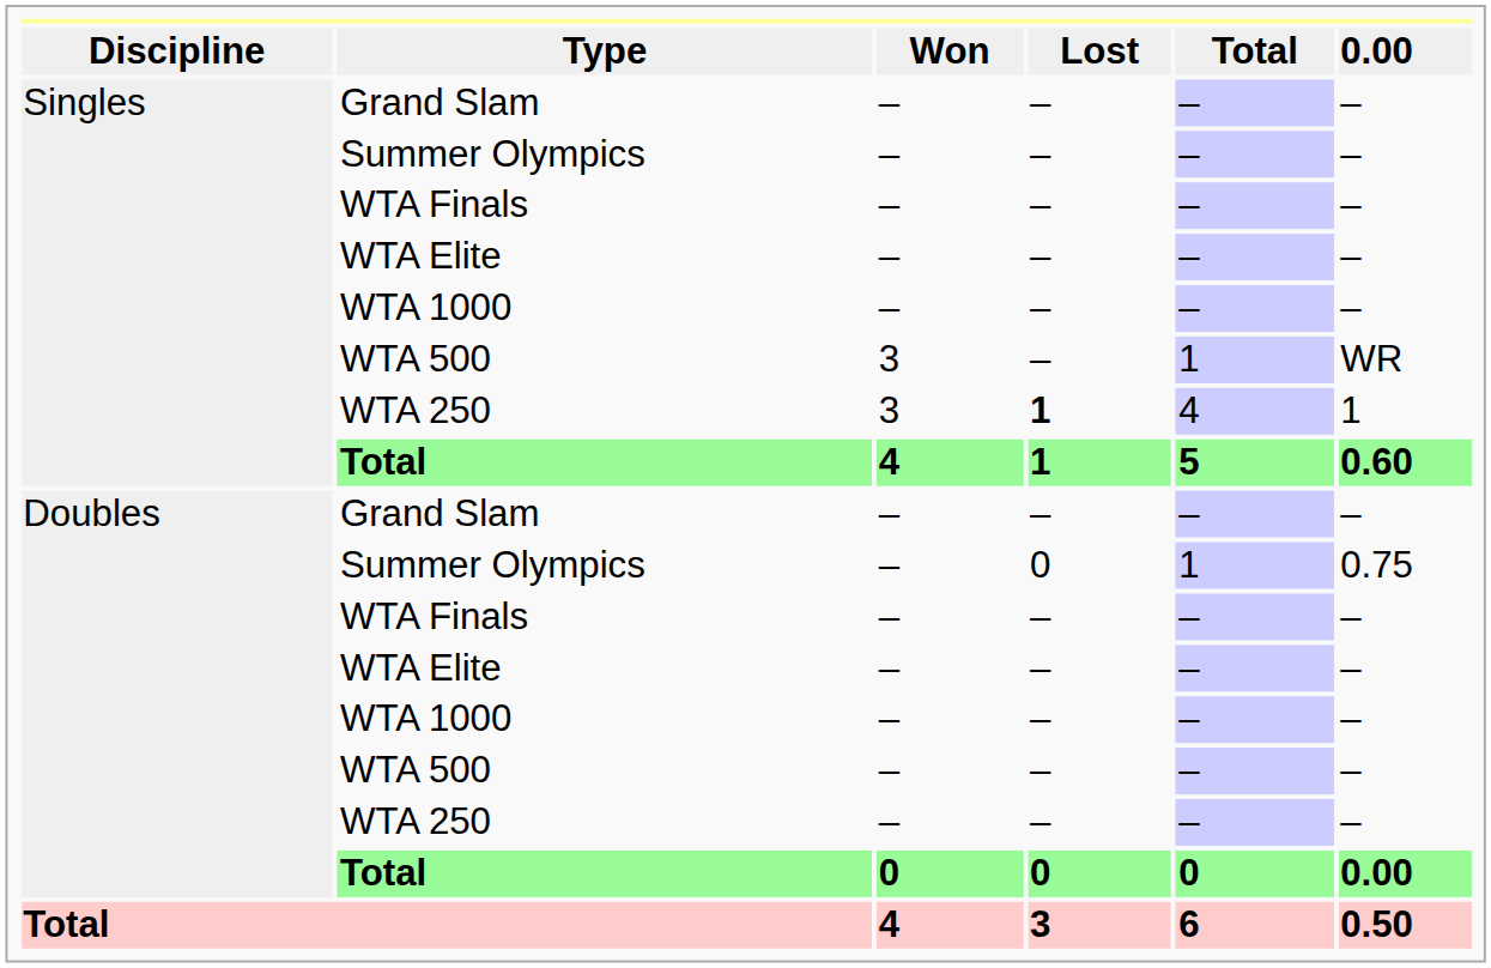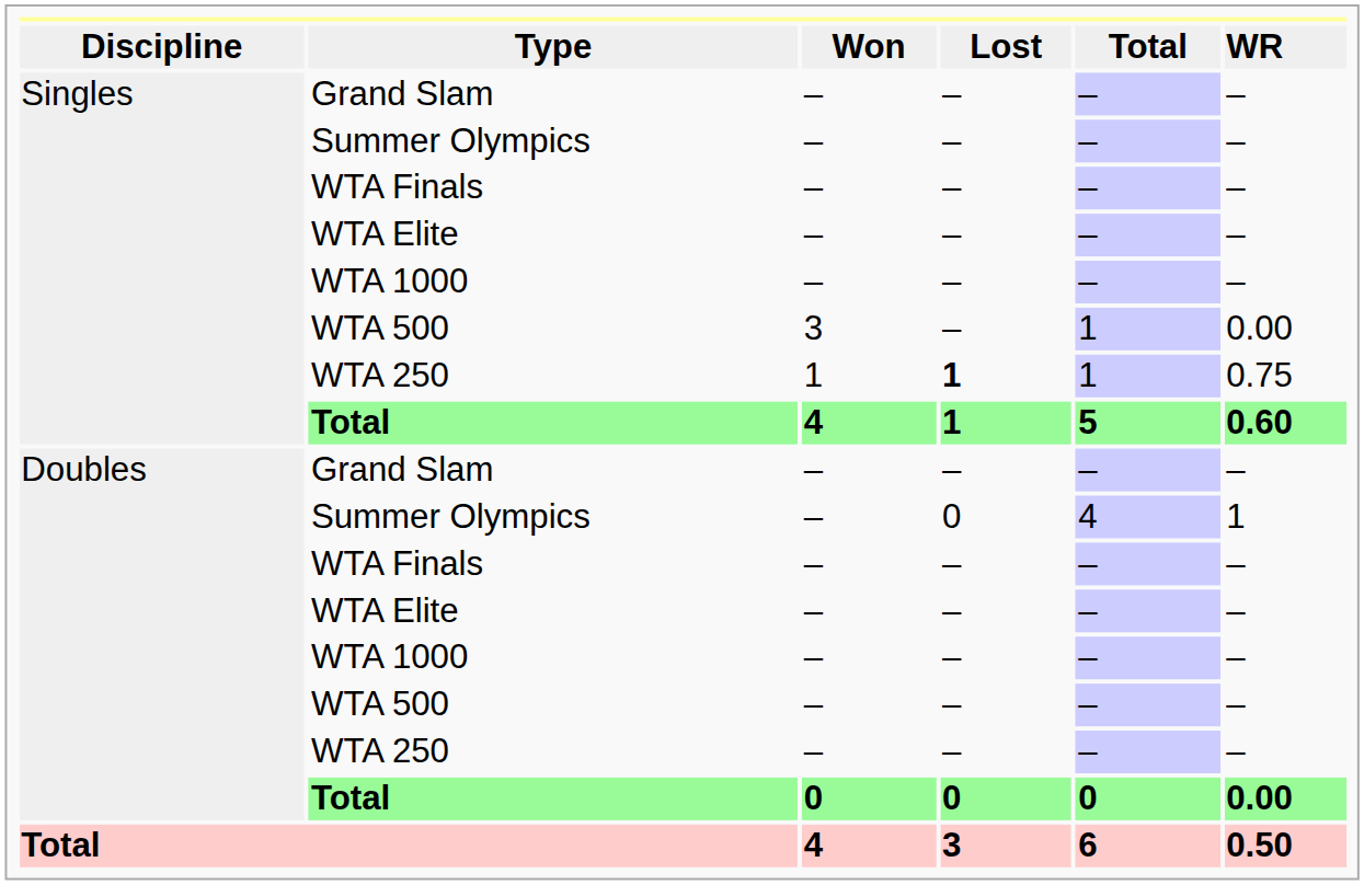 <table class="infobox vcard vevent nowrap" width=40%>
 <tr bgcolor=ffff99>
 <th colspan=6></th>
 </tr>
 <tr style=background:#efefef;font-weight:bold>
 <th>Discipline</th>
 <th>Type</th>
 <th>Won</th>
 <th>Lost</th>
 <th>Total</th>
-<td>0.00</td>
+<td>WR</td>
 </tr>
 <tr>
 <td rowspan="8" bgcolor=efefef>Singles</td>
 <td>Grand Slam</td>
 <td>–</td>
 <td>–</td>
 <td bgcolor=ccccff>–</td>
 <td>–</td>
 </tr>
 <tr>
 <td>Summer Olympics</td>
 <td>–</td>
 <td>–</td>
 <td bgcolor=ccccff>–</td>
 <td>–</td>
 </tr>
 <tr>
 <td>WTA Finals</td>
 <td>–</td>
 <td>–</td>
 <td bgcolor=ccccff>–</td>
 <td>–</td>
 </tr>
 <tr>
 <td>WTA Elite</td>
 <td>–</td>
 <td>–</td>
 <td bgcolor=ccccff>–</td>
 <td>–</td>
 </tr>
 <tr>
 <td>WTA 1000</td>
 <td>–</td>
 <td>–</td>
 <td bgcolor="ccccff">–</td>
 <td>–</td>
 </tr>
 <tr>
 <td>WTA 500</td>
 <td>3</td>
 <td>–</td>
 <td bgcolor="ccccff">1</td>
-<td>WR</td>
+<td>0.00</td>
 </tr>
 <tr>
 <td>WTA 250</td>
-<td>3</td>
+<td>1</td>
 <td><strong>1</strong></td>
-<td bgcolor=ccccff>4</td>
-<td>1</td>
+<td bgcolor=ccccff>1</td>
+<td>0.75</td>
 </tr>
 <tr style=background:#98FB98;font-weight:bold>
 <td>Total</td>
 <td><strong>4</strong></td>
 <td><strong>1</strong></td>
 <td><strong>5</strong></td>
 <td>0.60</td>
 </tr>
 <tr>
 <td rowspan="8" bgcolor=efefef>Doubles</td>
 <td>Grand Slam</td>
 <td>–</td>
 <td>–</td>
 <td bgcolor="ccccff">–</td>
 <td>–</td>
 </tr>
 <tr>
 <td>Summer Olympics</td>
 <td>–</td>
 <td>0</td>
-<td bgcolor=ccccff>1</td>
-<td>0.75</td>
+<td bgcolor=ccccff>4</td>
+<td>1</td>
 </tr>
 <tr>
 <td>WTA Finals</td>
 <td>–</td>
 <td>–</td>
 <td bgcolor=ccccff>–</td>
 <td>–</td>
 </tr>
 <tr>
 <td>WTA Elite</td>
 <td>–</td>
 <td>–</td>
 <td bgcolor=ccccff>–</td>
 <td>–</td>
 </tr>
 <tr>
 <td>WTA 1000</td>
 <td>–</td>
 <td>–</td>
 <td bgcolor="ccccff">–</td>
 <td>–</td>
 </tr>
 <tr>
 <td>WTA 500</td>
 <td>–</td>
 <td>–</td>
 <td bgcolor="ccccff">–</td>
 <td>–</td>
 </tr>
 <tr>
 <td>WTA 250</td>
 <td>–</td>
 <td>–</td>
 <td bgcolor=ccccff>–</td>
 <td>–</td>
 </tr>
 <tr style=background:#98FB98;font-weight:bold>
 <td>Total</td>
 <td>0</td>
 <td>0</td>
 <td>0</td>
 <td>0.00</td>
 </tr>
 <tr style=background:#FCC;font-weight:bold>
 <td colspan=2>Total</td>
 <td><strong>4</strong></td>
 <td><strong>3</strong></td>
 <td><strong>6</strong></td>
 <td>0.50</td>
 </tr>
 </table>
